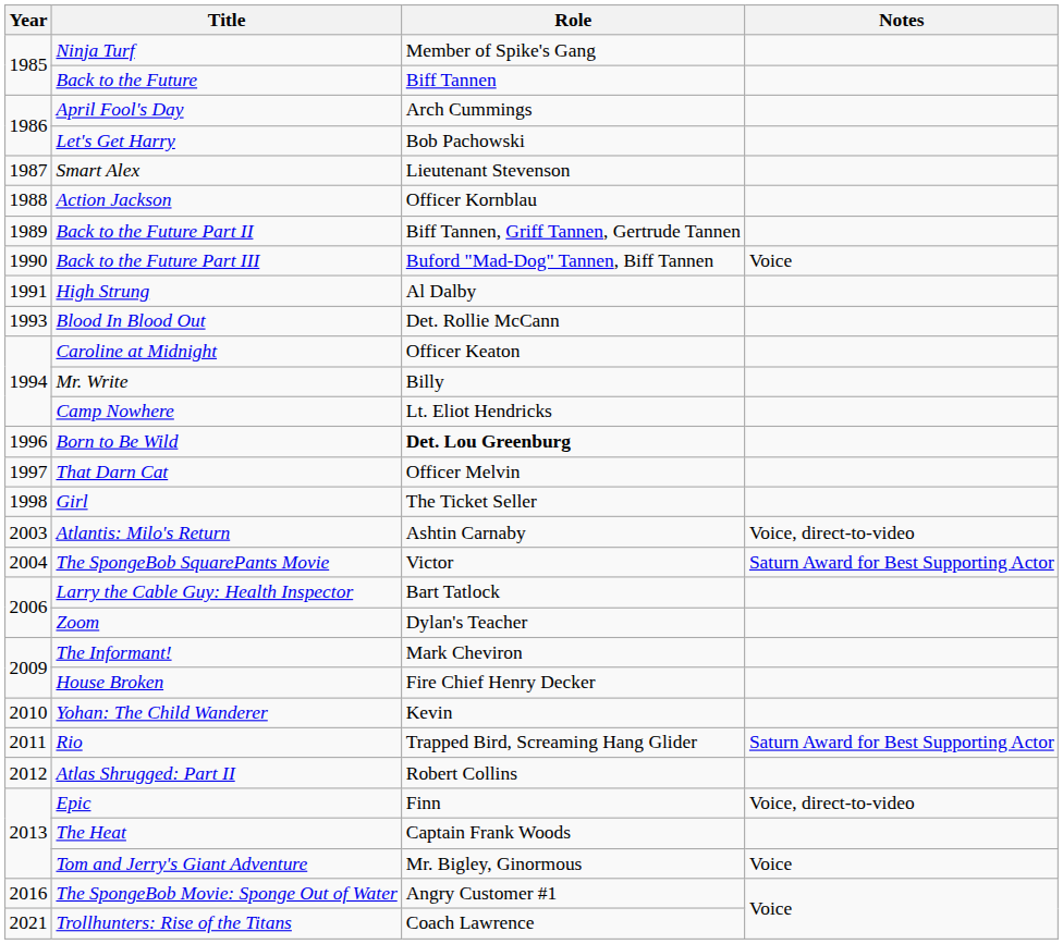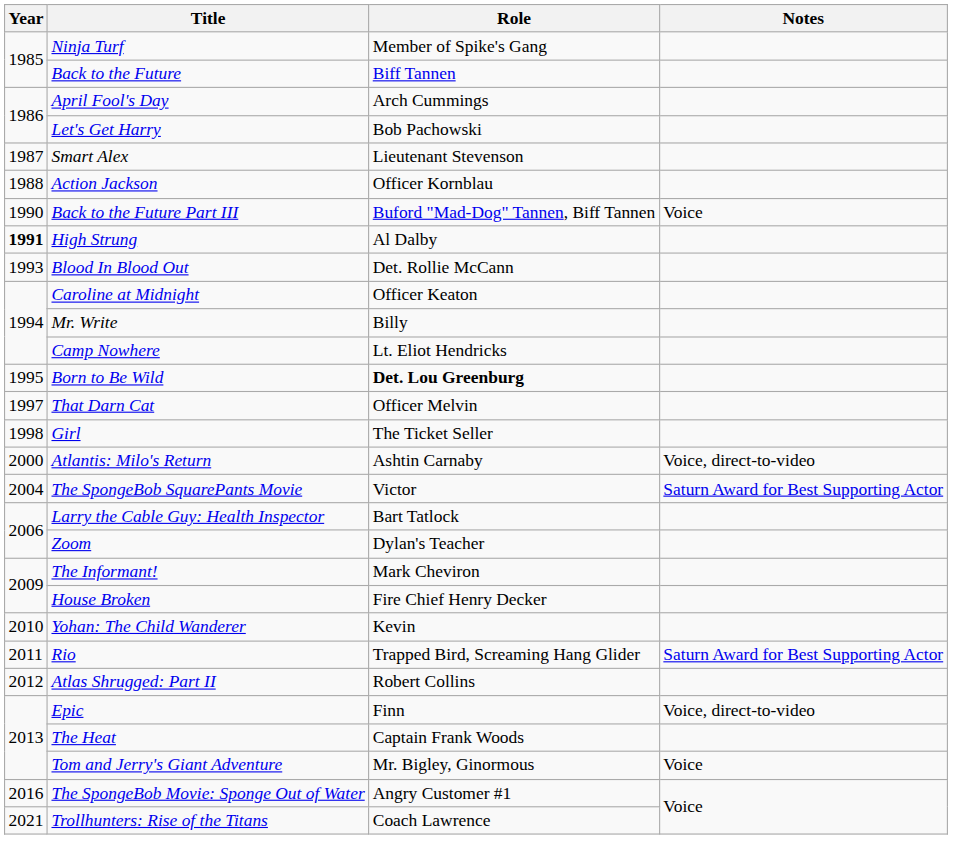 <table class="wikitable sortable">
 <tr>
 <th>Year</th>
 <th>Title</th>
 <th>Role</th>
 <th class="unsortable">Notes</th>
 </tr>
 <tr>
 <td rowspan=2>1985</td>
 <td><em><a href='#'>Ninja Turf</a></em></td>
 <td>Member of Spike's Gang</td>
 <td></td>
 </tr>
 <tr>
 <td><em><a href='#'>Back to the Future</a></em></td>
 <td><a href='#'>Biff Tannen</a></td>
 <td></td>
 </tr>
 <tr>
 <td rowspan=2>1986</td>
 <td><em><a href='#'>April Fool's Day</a></em></td>
 <td>Arch Cummings</td>
 <td></td>
 </tr>
 <tr>
 <td><em><a href='#'>Let's Get Harry</a></em></td>
 <td>Bob Pachowski</td>
 <td></td>
 </tr>
 <tr>
 <td>1987</td>
 <td><em>Smart Alex</em></td>
 <td>Lieutenant Stevenson</td>
 <td></td>
 </tr>
 <tr>
 <td>1988</td>
 <td><em><a href='#'>Action Jackson</a></em></td>
 <td>Officer Kornblau</td>
 <td></td>
 </tr>
 <tr>
-<td>1989</td>
-<td><em><a href='#'>Back to the Future Part II</a></em></td>
-<td>Biff Tannen, <a href='#'>Griff Tannen</a>, Gertrude Tannen</td>
-<td></td>
-</tr>
-<tr>
 <td>1990</td>
 <td><em><a href='#'>Back to the Future Part III</a></em></td>
 <td><a href='#'>Buford "Mad-Dog" Tannen</a>, Biff Tannen</td>
 <td>Voice</td>
 </tr>
 <tr>
-<td>1991</td>
+<td><strong>1991</strong></td>
 <td><em><a href='#'>High Strung</a></em></td>
 <td>Al Dalby</td>
 <td></td>
 </tr>
 <tr>
 <td>1993</td>
 <td><em><a href='#'>Blood In Blood Out</a></em></td>
 <td>Det. Rollie McCann</td>
 <td></td>
 </tr>
 <tr>
 <td rowspan=3>1994</td>
 <td><em><a href='#'>Caroline at Midnight</a></em></td>
 <td>Officer Keaton</td>
 <td></td>
 </tr>
 <tr>
 <td><em>Mr. Write</em></td>
 <td>Billy</td>
 <td></td>
 </tr>
 <tr>
 <td><em><a href='#'>Camp Nowhere</a></em></td>
 <td>Lt. Eliot Hendricks</td>
 <td></td>
 </tr>
 <tr>
-<td>1996</td>
+<td>1995</td>
 <td><em><a href='#'>Born to Be Wild</a></em></td>
 <td><strong>Det. Lou Greenburg</strong></td>
 <td></td>
 </tr>
 <tr>
 <td>1997</td>
 <td><em><a href='#'>That Darn Cat</a></em></td>
 <td>Officer Melvin</td>
 <td></td>
 </tr>
 <tr>
 <td>1998</td>
 <td><em><a href='#'>Girl</a></em></td>
 <td>The Ticket Seller</td>
 <td></td>
 </tr>
 <tr>
-<td>2003</td>
+<td>2000</td>
 <td><em><a href='#'>Atlantis: Milo's Return</a></em></td>
 <td>Ashtin Carnaby</td>
 <td>Voice, direct-to-video</td>
 </tr>
 <tr>
 <td>2004</td>
 <td><em><a href='#'>The SpongeBob SquarePants Movie</a></em></td>
 <td>Victor</td>
 <td><a href='#'>Saturn Award for Best Supporting Actor</a></td>
 </tr>
 <tr>
 <td rowspan=2>2006</td>
 <td><em><a href='#'>Larry the Cable Guy: Health Inspector</a></em></td>
 <td>Bart Tatlock</td>
 <td></td>
 </tr>
 <tr>
 <td><em><a href='#'>Zoom</a></em></td>
 <td>Dylan's Teacher</td>
 <td></td>
 </tr>
 <tr>
 <td rowspan=2>2009</td>
 <td><em><a href='#'>The Informant!</a></em></td>
 <td>Mark Cheviron</td>
 <td></td>
 </tr>
 <tr>
 <td><em><a href='#'>House Broken</a></em></td>
 <td>Fire Chief Henry Decker</td>
 <td></td>
 </tr>
 <tr>
 <td>2010</td>
 <td><em><a href='#'>Yohan: The Child Wanderer</a></em></td>
 <td>Kevin</td>
 <td></td>
 </tr>
 <tr>
 <td>2011</td>
 <td><em><a href='#'>Rio</a></em></td>
 <td>Trapped Bird, Screaming Hang Glider</td>
 <td><a href='#'>Saturn Award for Best Supporting Actor</a></td>
 </tr>
 <tr>
 <td>2012</td>
 <td><em><a href='#'>Atlas Shrugged: Part II</a></em></td>
 <td>Robert Collins</td>
 <td></td>
 </tr>
 <tr>
 <td rowspan=3>2013</td>
 <td><em><a href='#'>Epic</a></em></td>
 <td>Finn</td>
 <td>Voice, direct-to-video</td>
 </tr>
 <tr>
 <td><em><a href='#'>The Heat</a></em></td>
 <td>Captain Frank Woods</td>
 <td></td>
 </tr>
 <tr>
 <td><em><a href='#'>Tom and Jerry's Giant Adventure</a></em></td>
 <td>Mr. Bigley, Ginormous</td>
 <td>Voice</td>
 </tr>
 <tr>
 <td>2016</td>
 <td><em><a href='#'>The SpongeBob Movie: Sponge Out of Water</a></em></td>
 <td>Angry Customer #1</td>
 <td rowspan="2">Voice</td>
 </tr>
 <tr>
 <td>2021</td>
 <td><em><a href='#'>Trollhunters: Rise of the Titans</a></em></td>
 <td>Coach Lawrence</td>
 </tr>
 </table>
